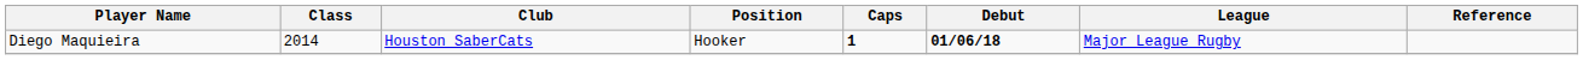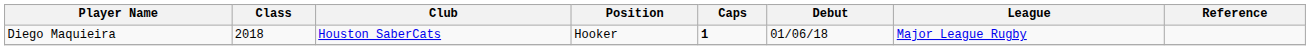 <table class="wikitable" width="100%" style="font-size:90%; white-space: nowrap;">
 <tr>
 <th>Player Name</th>
 <th>Class</th>
 <th>Club</th>
 <th>Position</th>
 <th>Caps</th>
 <th>Debut</th>
 <th>League</th>
 <th>Reference</th>
 </tr>
 <tr>
 <td>Diego Maquieira</td>
-<td>2014</td>
+<td>2018</td>
 <td><a href='#'>Houston SaberCats</a></td>
 <td>Hooker</td>
 <td><strong>1</strong></td>
-<td><strong>01/06/18</strong></td>
+<td>01/06/18</td>
 <td><a href='#'>Major League Rugby</a></td>
 <td></td>
 </tr>
 <tr>
 </tr>
 </table>
